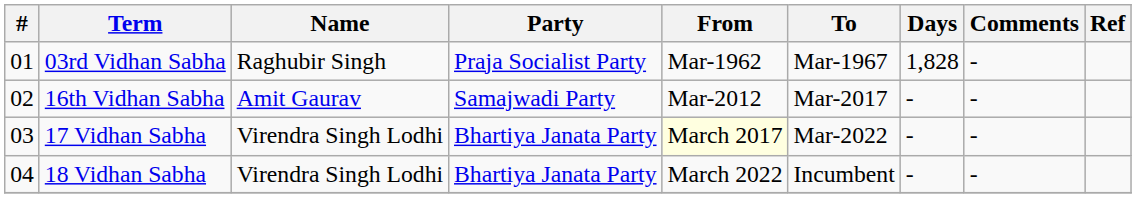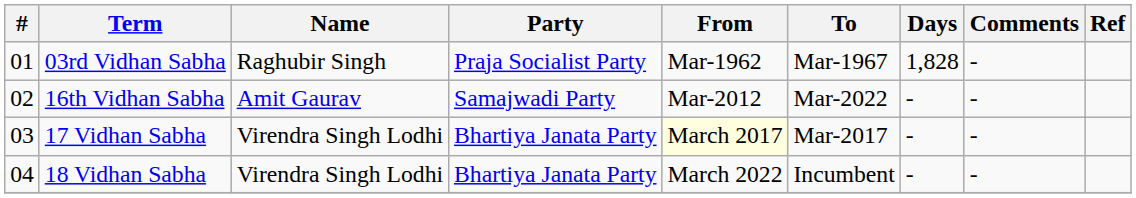 <table class="wikitable sortable">
 <tr>
 <th>#</th>
 <th><a href='#'>Term</a></th>
 <th>Name</th>
 <th>Party</th>
 <th>From</th>
 <th>To</th>
 <th>Days</th>
 <th>Comments</th>
 <th>Ref</th>
 </tr>
 <tr>
 <td>01</td>
 <td><a href='#'>03rd Vidhan Sabha</a></td>
 <td>Raghubir  Singh</td>
 <td><a href='#'>Praja Socialist Party</a></td>
 <td>Mar-1962</td>
 <td>Mar-1967</td>
 <td>1,828</td>
 <td>-</td>
 <td></td>
 </tr>
 <tr>
 <td>02</td>
 <td><a href='#'>16th Vidhan Sabha</a></td>
 <td><a href='#'>Amit Gaurav</a></td>
 <td><a href='#'>Samajwadi Party</a></td>
 <td>Mar-2012</td>
-<td>Mar-2017</td>
+<td>Mar-2022</td>
 <td>-</td>
 <td>-</td>
 <td></td>
 </tr>
 <tr>
 <td>03</td>
 <td><a href='#'>17 Vidhan Sabha</a></td>
 <td>Virendra Singh Lodhi</td>
 <td><a href='#'>Bhartiya Janata Party</a></td>
 <td style="background: lightyellow;">March 2017</td>
-<td>Mar-2022</td>
+<td>Mar-2017</td>
 <td>-</td>
 <td>-</td>
 <td></td>
 </tr>
 <tr>
 <td>04</td>
 <td><a href='#'>18 Vidhan Sabha</a></td>
 <td>Virendra Singh Lodhi</td>
 <td><a href='#'>Bhartiya Janata Party</a></td>
 <td>March 2022</td>
 <td>Incumbent</td>
 <td>-</td>
 <td>-</td>
 <td></td>
 </tr>
 <tr>
 </tr>
 </table>
